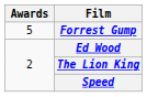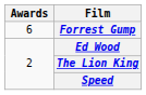 <table class="wikitable" rowspan=2 style="text-align: center;">
 <tr>
 <th scope="col" style="width: 55px">Awards</th>
 <th scope="col">Film</th>
 </tr>
 <tr>
-<td>5</td>
+<td>6</td>
 <th scope="row"><em><a href='#'>Forrest Gump</a></em></th>
 </tr>
 <tr>
 <td rowspan=3 style="text-align:center">2</td>
 <th scope="row"><em><a href='#'>Ed Wood</a></em></th>
 </tr>
 <tr>
 <th scope="row"><em><a href='#'>The Lion King</a></em></th>
 </tr>
 <tr>
 <th scope="row"><em><a href='#'>Speed</a></em></th>
 </tr>
 </table>
